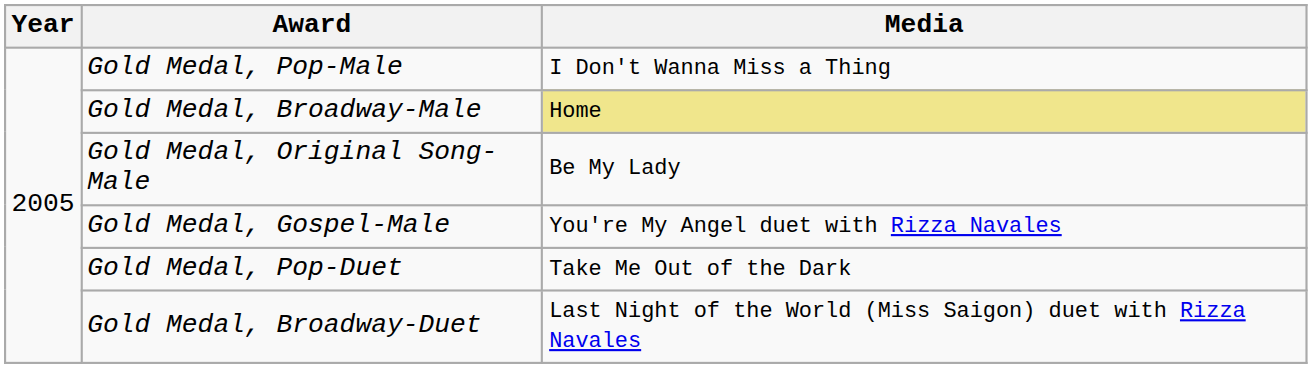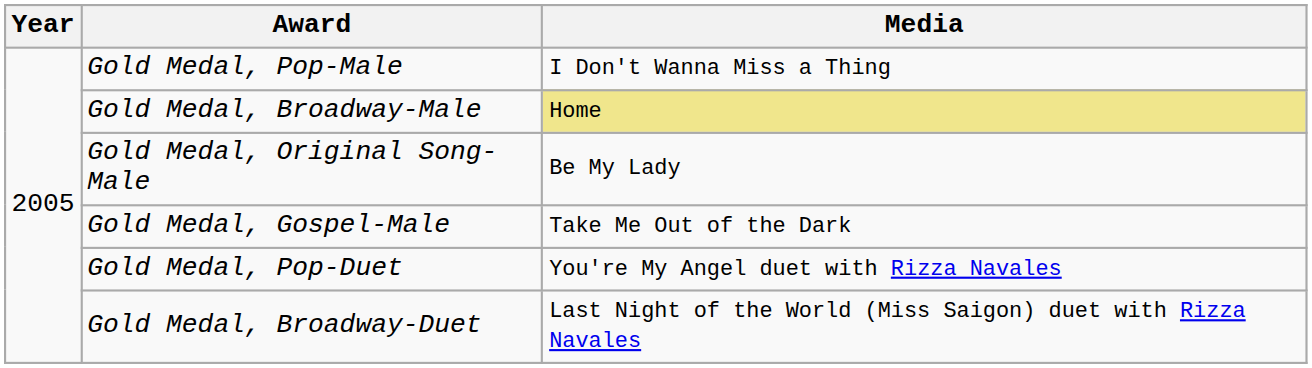 <table class="wikitable" style="font-size: 95%;">
 <tr>
 <th>Year</th>
 <th>Award</th>
 <th>Media</th>
 </tr>
 <tr>
 <td rowspan=6>2005</td>
 <td><em>Gold Medal, Pop-Male</em></td>
 <td><small> I Don't Wanna Miss a Thing </small></td>
 </tr>
 <tr>
 <td><em>Gold Medal, Broadway-Male</em></td>
 <td style="background: khaki;"><small> Home </small></td>
 </tr>
 <tr>
 <td><em>Gold Medal, Original Song-Male</em></td>
 <td><small> Be My Lady </small></td>
 </tr>
 <tr>
 <td><em>Gold Medal, Gospel-Male</em></td>
-<td><small> You're My Angel duet with <a href='#'>Rizza Navales</a> </small></td>
+<td><small> Take Me Out of the Dark </small></td>
 </tr>
 <tr>
 <td><em>Gold Medal, Pop-Duet</em></td>
-<td><small> Take Me Out of the Dark </small></td>
+<td><small> You're My Angel duet with <a href='#'>Rizza Navales</a> </small></td>
 </tr>
 <tr>
 <td><em>Gold Medal, Broadway-Duet</em></td>
 <td><small> Last Night of the World (Miss Saigon) duet with <a href='#'>Rizza Navales</a> </small></td>
 </tr>
 </table>
